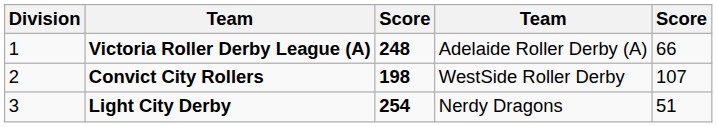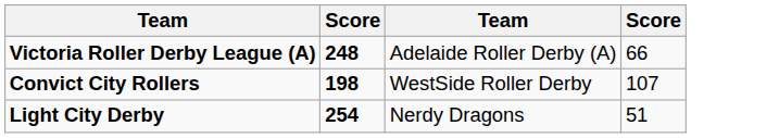 <table class="wikitable">
 <tr>
-<th>Division</th>
 <th>Team</th>
 <th>Score</th>
 <th>Team</th>
 <th>Score</th>
 </tr>
 <tr>
-<td>1</td>
 <td><strong>Victoria Roller Derby League (A)</strong></td>
 <td><strong>248</strong></td>
 <td>Adelaide Roller Derby (A)</td>
 <td>66</td>
 </tr>
 <tr>
-<td>2</td>
 <td><strong>Convict City Rollers</strong></td>
 <td><strong>198</strong></td>
 <td>WestSide Roller Derby</td>
 <td>107</td>
 </tr>
 <tr>
-<td>3</td>
 <td><strong>Light City Derby</strong></td>
 <td><strong>254</strong></td>
 <td>Nerdy Dragons</td>
 <td>51</td>
 </tr>
 </table>
